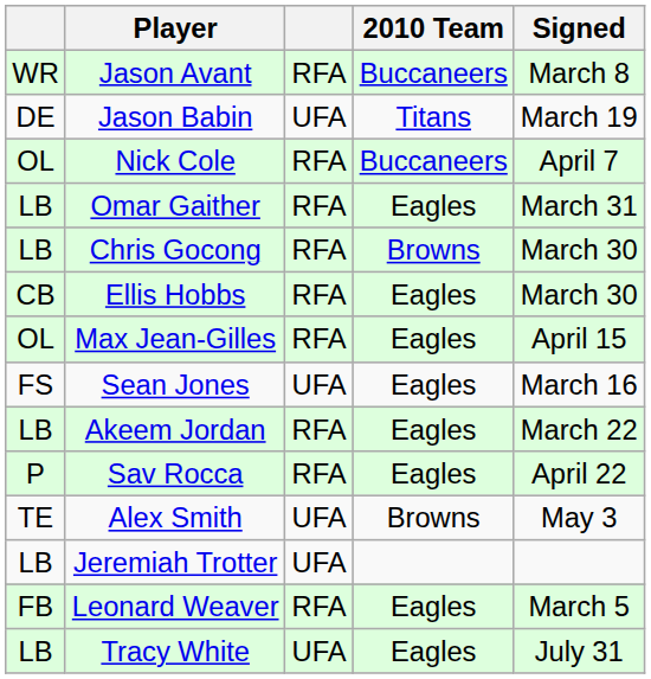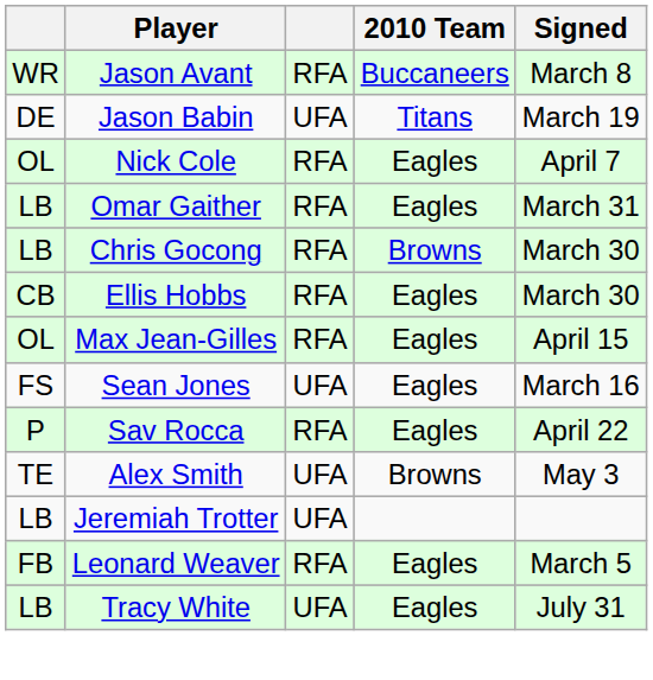 <table class="wikitable" style="font-size: 95%; text-align: center;">
 <tr>
 <th></th>
 <th>Player</th>
 <th></th>
 <th>2010 Team</th>
 <th>Signed</th>
 </tr>
 <tr style="background:#dfd;">
 <td>WR</td>
 <td><a href='#'>Jason Avant</a></td>
 <td>RFA</td>
 <td><a href='#'>Buccaneers</a></td>
 <td>March 8</td>
 </tr>
 <tr>
 <td>DE</td>
 <td><a href='#'>Jason Babin</a></td>
 <td>UFA</td>
 <td><a href='#'>Titans</a></td>
 <td>March 19</td>
 </tr>
 <tr style="background:#dfd;">
 <td>OL</td>
 <td><a href='#'>Nick Cole</a></td>
 <td>RFA</td>
-<td><a href='#'>Buccaneers</a></td>
+<td>Eagles</td>
 <td>April 7</td>
 </tr>
 <tr style="background:#dfd;">
 <td>LB</td>
 <td><a href='#'>Omar Gaither</a></td>
 <td>RFA</td>
 <td>Eagles</td>
 <td>March 31</td>
 </tr>
 <tr style="background:#dfd;">
 <td>LB</td>
 <td><a href='#'>Chris Gocong</a></td>
 <td>RFA</td>
 <td><a href='#'>Browns</a></td>
 <td>March 30</td>
 </tr>
 <tr style="background:#dfd;">
 <td>CB</td>
 <td><a href='#'>Ellis Hobbs</a></td>
 <td>RFA</td>
 <td>Eagles</td>
 <td>March 30</td>
 </tr>
 <tr style="background:#dfd;">
 <td>OL</td>
 <td><a href='#'>Max Jean-Gilles</a></td>
 <td>RFA</td>
 <td>Eagles</td>
 <td>April 15</td>
 </tr>
 <tr>
 <td>FS</td>
 <td><a href='#'>Sean Jones</a></td>
 <td>UFA</td>
 <td>Eagles</td>
 <td>March 16</td>
 </tr>
 <tr style="background:#dfd;">
-<td>LB</td>
-<td><a href='#'>Akeem Jordan</a></td>
-<td>RFA</td>
-<td>Eagles</td>
-<td>March 22</td>
-</tr>
-<tr style="background:#dfd;">
 <td>P</td>
 <td><a href='#'>Sav Rocca</a></td>
 <td>RFA</td>
 <td>Eagles</td>
 <td>April 22</td>
 </tr>
 <tr>
 <td>TE</td>
 <td><a href='#'>Alex Smith</a></td>
 <td>UFA</td>
 <td>Browns</td>
 <td>May 3</td>
 </tr>
 <tr>
 <td>LB</td>
 <td><a href='#'>Jeremiah Trotter</a></td>
 <td>UFA</td>
 <td></td>
 <td></td>
 </tr>
 <tr style="background:#dfd;">
 <td>FB</td>
 <td><a href='#'>Leonard Weaver</a></td>
 <td>RFA</td>
 <td>Eagles</td>
 <td>March 5</td>
 </tr>
 <tr style="background:#dfd;">
 <td>LB</td>
 <td><a href='#'>Tracy White</a></td>
 <td>UFA</td>
 <td>Eagles</td>
 <td>July 31</td>
 </tr>
 </table>
